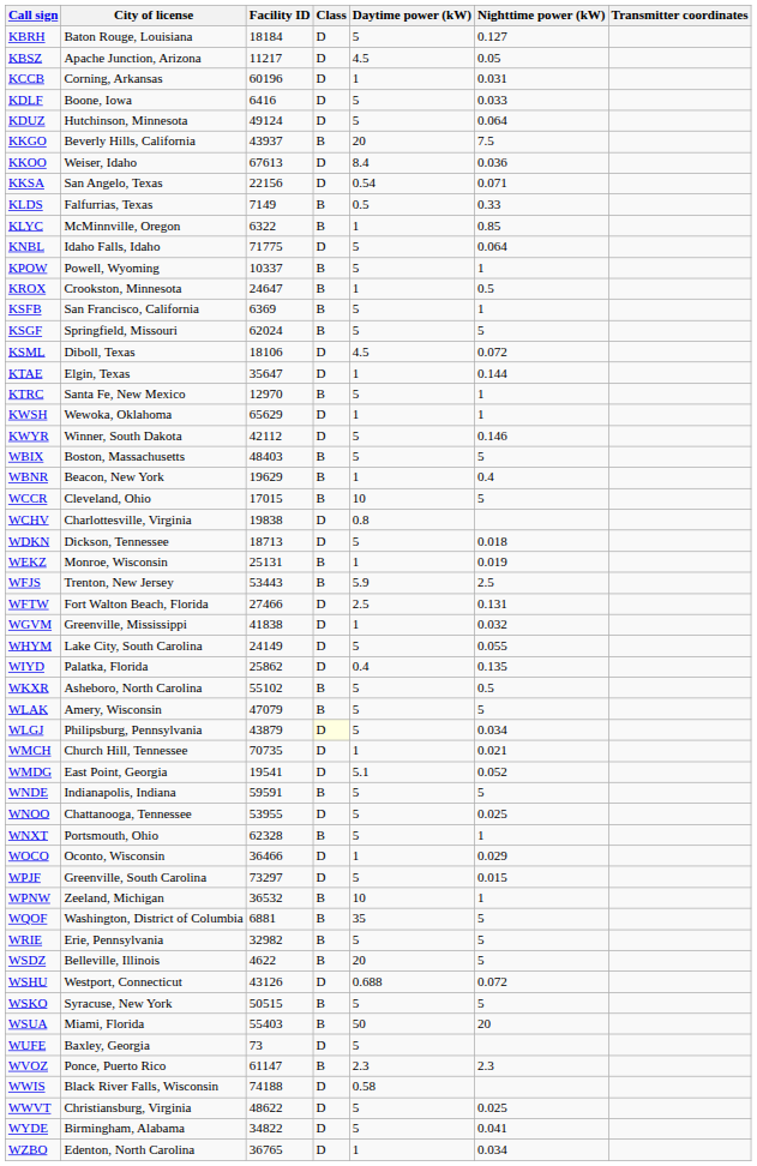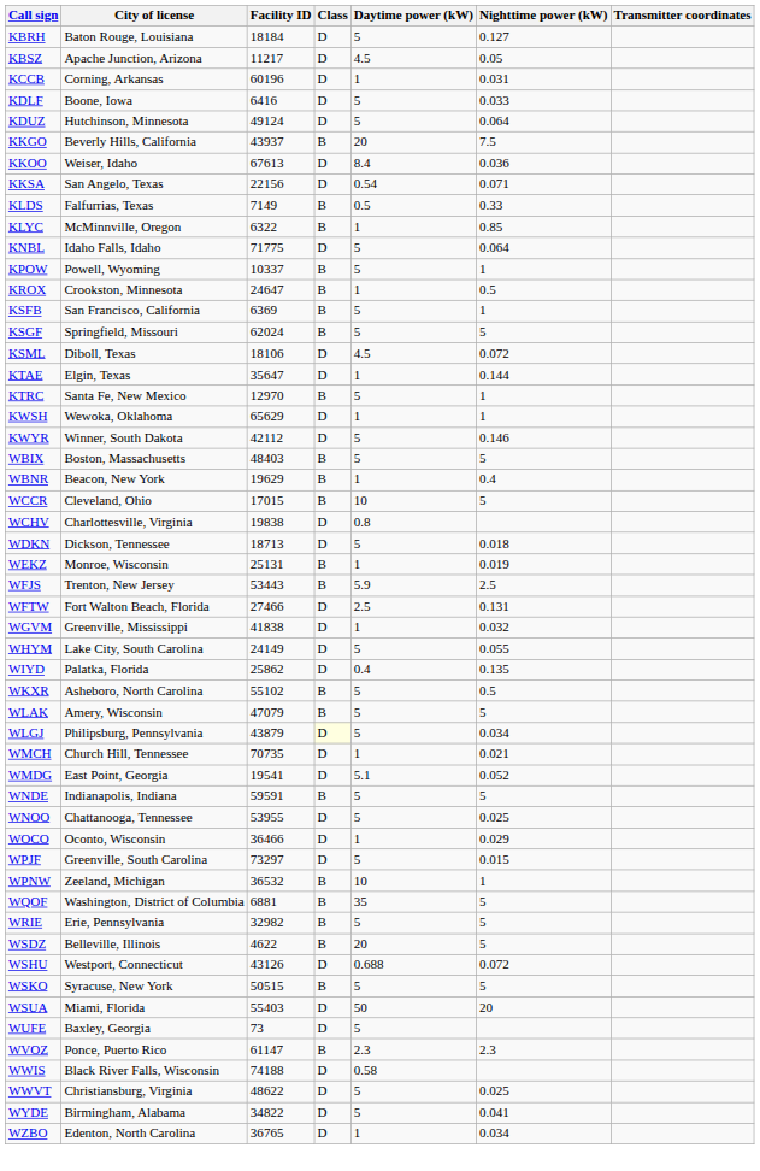 <table class="wikitable sortable">
 <tr>
 <th><a href='#'>Call sign</a></th>
 <th>City of license</th>
 <th>Facility ID</th>
 <th>Class</th>
 <th>Daytime power (kW)</th>
 <th>Nighttime power (kW)</th>
 <th>Transmitter coordinates</th>
 </tr>
 <tr>
 <td><a href='#'>KBRH</a></td>
 <td>Baton Rouge, Louisiana</td>
 <td>18184</td>
 <td>D</td>
 <td>5</td>
 <td>0.127</td>
 <td></td>
 </tr>
 <tr>
 <td><a href='#'>KBSZ</a></td>
 <td>Apache Junction, Arizona</td>
 <td>11217</td>
 <td>D</td>
 <td>4.5</td>
 <td>0.05</td>
 <td></td>
 </tr>
 <tr>
 <td><a href='#'>KCCB</a></td>
 <td>Corning, Arkansas</td>
 <td>60196</td>
 <td>D</td>
 <td>1</td>
 <td>0.031</td>
 <td></td>
 </tr>
 <tr>
 <td><a href='#'>KDLF</a></td>
 <td>Boone, Iowa</td>
 <td>6416</td>
 <td>D</td>
 <td>5</td>
 <td>0.033</td>
 <td></td>
 </tr>
 <tr>
 <td><a href='#'>KDUZ</a></td>
 <td>Hutchinson, Minnesota</td>
 <td>49124</td>
 <td>D</td>
 <td>5</td>
 <td>0.064</td>
 <td></td>
 </tr>
 <tr>
 <td><a href='#'>KKGO</a></td>
 <td>Beverly Hills, California</td>
 <td>43937</td>
 <td>B</td>
 <td>20</td>
 <td>7.5</td>
 <td></td>
 </tr>
 <tr>
 <td><a href='#'>KKOO</a></td>
 <td>Weiser, Idaho</td>
 <td>67613</td>
 <td>D</td>
 <td>8.4</td>
 <td>0.036</td>
 <td></td>
 </tr>
 <tr>
 <td><a href='#'>KKSA</a></td>
 <td>San Angelo, Texas</td>
 <td>22156</td>
 <td>D</td>
 <td>0.54</td>
 <td>0.071</td>
 <td></td>
 </tr>
 <tr>
 <td><a href='#'>KLDS</a></td>
 <td>Falfurrias, Texas</td>
 <td>7149</td>
 <td>B</td>
 <td>0.5</td>
 <td>0.33</td>
 <td></td>
 </tr>
 <tr>
 <td><a href='#'>KLYC</a></td>
 <td>McMinnville, Oregon</td>
 <td>6322</td>
 <td>B</td>
 <td>1</td>
 <td>0.85</td>
 <td></td>
 </tr>
 <tr>
 <td><a href='#'>KNBL</a></td>
 <td>Idaho Falls, Idaho</td>
 <td>71775</td>
 <td>D</td>
 <td>5</td>
 <td>0.064</td>
 <td></td>
 </tr>
 <tr>
 <td><a href='#'>KPOW</a></td>
 <td>Powell, Wyoming</td>
 <td>10337</td>
 <td>B</td>
 <td>5</td>
 <td>1</td>
 <td></td>
 </tr>
 <tr>
 <td><a href='#'>KROX</a></td>
 <td>Crookston, Minnesota</td>
 <td>24647</td>
 <td>B</td>
 <td>1</td>
 <td>0.5</td>
 <td></td>
 </tr>
 <tr>
 <td><a href='#'>KSFB</a></td>
 <td>San Francisco, California</td>
 <td>6369</td>
 <td>B</td>
 <td>5</td>
 <td>1</td>
 <td></td>
 </tr>
 <tr>
 <td><a href='#'>KSGF</a></td>
 <td>Springfield, Missouri</td>
 <td>62024</td>
 <td>B</td>
 <td>5</td>
 <td>5</td>
 <td></td>
 </tr>
 <tr>
 <td><a href='#'>KSML</a></td>
 <td>Diboll, Texas</td>
 <td>18106</td>
 <td>D</td>
 <td>4.5</td>
 <td>0.072</td>
 <td></td>
 </tr>
 <tr>
 <td><a href='#'>KTAE</a></td>
 <td>Elgin, Texas</td>
 <td>35647</td>
 <td>D</td>
 <td>1</td>
 <td>0.144</td>
 <td></td>
 </tr>
 <tr>
 <td><a href='#'>KTRC</a></td>
 <td>Santa Fe, New Mexico</td>
 <td>12970</td>
 <td>B</td>
 <td>5</td>
 <td>1</td>
 <td></td>
 </tr>
 <tr>
 <td><a href='#'>KWSH</a></td>
 <td>Wewoka, Oklahoma</td>
 <td>65629</td>
 <td>D</td>
 <td>1</td>
 <td>1</td>
 <td></td>
 </tr>
 <tr>
 <td><a href='#'>KWYR</a></td>
 <td>Winner, South Dakota</td>
 <td>42112</td>
 <td>D</td>
 <td>5</td>
 <td>0.146</td>
 <td></td>
 </tr>
 <tr>
 <td><a href='#'>WBIX</a></td>
 <td>Boston, Massachusetts</td>
 <td>48403</td>
 <td>B</td>
 <td>5</td>
 <td>5</td>
 <td></td>
 </tr>
 <tr>
 <td><a href='#'>WBNR</a></td>
 <td>Beacon, New York</td>
 <td>19629</td>
 <td>B</td>
 <td>1</td>
 <td>0.4</td>
 <td></td>
 </tr>
 <tr>
 <td><a href='#'>WCCR</a></td>
 <td>Cleveland, Ohio</td>
 <td>17015</td>
 <td>B</td>
 <td>10</td>
 <td>5</td>
 <td></td>
 </tr>
 <tr>
 <td><a href='#'>WCHV</a></td>
 <td>Charlottesville, Virginia</td>
 <td>19838</td>
 <td>D</td>
 <td>0.8</td>
 <td></td>
 <td></td>
 </tr>
 <tr>
 <td><a href='#'>WDKN</a></td>
 <td>Dickson, Tennessee</td>
 <td>18713</td>
 <td>D</td>
 <td>5</td>
 <td>0.018</td>
 <td></td>
 </tr>
 <tr>
 <td><a href='#'>WEKZ</a></td>
 <td>Monroe, Wisconsin</td>
 <td>25131</td>
 <td>B</td>
 <td>1</td>
 <td>0.019</td>
 <td></td>
 </tr>
 <tr>
 <td><a href='#'>WFJS</a></td>
 <td>Trenton, New Jersey</td>
 <td>53443</td>
 <td>B</td>
 <td>5.9</td>
 <td>2.5</td>
 <td></td>
 </tr>
 <tr>
 <td><a href='#'>WFTW</a></td>
 <td>Fort Walton Beach, Florida</td>
 <td>27466</td>
 <td>D</td>
 <td>2.5</td>
 <td>0.131</td>
 <td></td>
 </tr>
 <tr>
 <td><a href='#'>WGVM</a></td>
 <td>Greenville, Mississippi</td>
 <td>41838</td>
 <td>D</td>
 <td>1</td>
 <td>0.032</td>
 <td></td>
 </tr>
 <tr>
 <td><a href='#'>WHYM</a></td>
 <td>Lake City, South Carolina</td>
 <td>24149</td>
 <td>D</td>
 <td>5</td>
 <td>0.055</td>
 <td></td>
 </tr>
 <tr>
 <td><a href='#'>WIYD</a></td>
 <td>Palatka, Florida</td>
 <td>25862</td>
 <td>D</td>
 <td>0.4</td>
 <td>0.135</td>
 <td></td>
 </tr>
 <tr>
 <td><a href='#'>WKXR</a></td>
 <td>Asheboro, North Carolina</td>
 <td>55102</td>
 <td>B</td>
 <td>5</td>
 <td>0.5</td>
 <td></td>
 </tr>
 <tr>
 <td><a href='#'>WLAK</a></td>
 <td>Amery, Wisconsin</td>
 <td>47079</td>
 <td>B</td>
 <td>5</td>
 <td>5</td>
 <td></td>
 </tr>
 <tr>
 <td><a href='#'>WLGJ</a></td>
 <td>Philipsburg, Pennsylvania</td>
 <td>43879</td>
 <td style="background: lightyellow;">D</td>
 <td>5</td>
 <td>0.034</td>
 <td></td>
 </tr>
 <tr>
 <td><a href='#'>WMCH</a></td>
 <td>Church Hill, Tennessee</td>
 <td>70735</td>
 <td>D</td>
 <td>1</td>
 <td>0.021</td>
 <td></td>
 </tr>
 <tr>
 <td><a href='#'>WMDG</a></td>
 <td>East Point, Georgia</td>
 <td>19541</td>
 <td>D</td>
 <td>5.1</td>
 <td>0.052</td>
 <td></td>
 </tr>
 <tr>
 <td><a href='#'>WNDE</a></td>
 <td>Indianapolis, Indiana</td>
 <td>59591</td>
 <td>B</td>
 <td>5</td>
 <td>5</td>
 <td></td>
 </tr>
 <tr>
 <td><a href='#'>WNOO</a></td>
 <td>Chattanooga, Tennessee</td>
 <td>53955</td>
 <td>D</td>
 <td>5</td>
 <td>0.025</td>
 <td></td>
 </tr>
 <tr>
-<td><a href='#'>WNXT</a></td>
-<td>Portsmouth, Ohio</td>
-<td>62328</td>
-<td>B</td>
-<td>5</td>
-<td>1</td>
-<td></td>
-</tr>
-<tr>
 <td><a href='#'>WOCO</a></td>
 <td>Oconto, Wisconsin</td>
 <td>36466</td>
 <td>D</td>
 <td>1</td>
 <td>0.029</td>
 <td></td>
 </tr>
 <tr>
 <td><a href='#'>WPJF</a></td>
 <td>Greenville, South Carolina</td>
 <td>73297</td>
 <td>D</td>
 <td>5</td>
 <td>0.015</td>
 <td></td>
 </tr>
 <tr>
 <td><a href='#'>WPNW</a></td>
 <td>Zeeland, Michigan</td>
 <td>36532</td>
 <td>B</td>
 <td>10</td>
 <td>1</td>
 <td></td>
 </tr>
 <tr>
 <td><a href='#'>WQOF</a></td>
 <td>Washington, District of Columbia</td>
 <td>6881</td>
 <td>B</td>
 <td>35</td>
 <td>5</td>
 <td></td>
 </tr>
 <tr>
 <td><a href='#'>WRIE</a></td>
 <td>Erie, Pennsylvania</td>
 <td>32982</td>
 <td>B</td>
 <td>5</td>
 <td>5</td>
 <td></td>
 </tr>
 <tr>
 <td><a href='#'>WSDZ</a></td>
 <td>Belleville, Illinois</td>
 <td>4622</td>
 <td>B</td>
 <td>20</td>
 <td>5</td>
 <td></td>
 </tr>
 <tr>
 <td><a href='#'>WSHU</a></td>
 <td>Westport, Connecticut</td>
 <td>43126</td>
 <td>D</td>
 <td>0.688</td>
 <td>0.072</td>
 <td></td>
 </tr>
 <tr>
 <td><a href='#'>WSKO</a></td>
 <td>Syracuse, New York</td>
 <td>50515</td>
 <td>B</td>
 <td>5</td>
 <td>5</td>
 <td></td>
 </tr>
 <tr>
 <td><a href='#'>WSUA</a></td>
 <td>Miami, Florida</td>
 <td>55403</td>
-<td>B</td>
+<td>D</td>
 <td>50</td>
 <td>20</td>
 <td></td>
 </tr>
 <tr>
 <td><a href='#'>WUFE</a></td>
 <td>Baxley, Georgia</td>
 <td>73</td>
 <td>D</td>
 <td>5</td>
 <td></td>
 <td></td>
 </tr>
 <tr>
 <td><a href='#'>WVOZ</a></td>
 <td>Ponce, Puerto Rico</td>
 <td>61147</td>
 <td>B</td>
 <td>2.3</td>
 <td>2.3</td>
 <td></td>
 </tr>
 <tr>
 <td><a href='#'>WWIS</a></td>
 <td>Black River Falls, Wisconsin</td>
 <td>74188</td>
 <td>D</td>
 <td>0.58</td>
 <td></td>
 <td></td>
 </tr>
 <tr>
 <td><a href='#'>WWVT</a></td>
 <td>Christiansburg, Virginia</td>
 <td>48622</td>
 <td>D</td>
 <td>5</td>
 <td>0.025</td>
 <td></td>
 </tr>
 <tr>
 <td><a href='#'>WYDE</a></td>
 <td>Birmingham, Alabama</td>
 <td>34822</td>
 <td>D</td>
 <td>5</td>
 <td>0.041</td>
 <td></td>
 </tr>
 <tr>
 <td><a href='#'>WZBO</a></td>
 <td>Edenton, North Carolina</td>
 <td>36765</td>
 <td>D</td>
 <td>1</td>
 <td>0.034</td>
 <td></td>
 </tr>
 </table>
